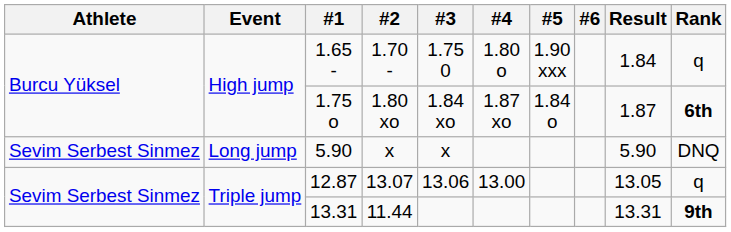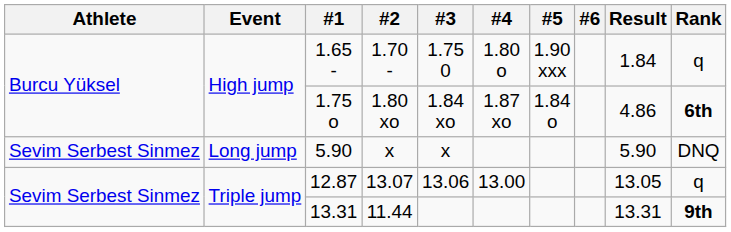 <table class="wikitable" style="text-align:center">
 <tr>
 <th>Athlete</th>
 <th>Event</th>
 <th>#1</th>
 <th>#2</th>
 <th>#3</th>
 <th>#4</th>
 <th>#5</th>
 <th>#6</th>
 <th>Result</th>
 <th>Rank</th>
 </tr>
 <tr align=center>
 <td rowspan=2 align=left><a href='#'>Burcu Yüksel</a></td>
 <td rowspan=2 align=left><a href='#'>High jump</a></td>
 <td>1.65<br>-</td>
 <td>1.70<br>-</td>
 <td>1.75<br>0</td>
 <td>1.80<br>o</td>
 <td>1.90<br>xxx</td>
 <td></td>
 <td>1.84</td>
 <td>q</td>
 </tr>
 <tr align=center>
 <td>1.75<br>o</td>
 <td>1.80<br>xo</td>
 <td>1.84<br>xo</td>
 <td>1.87<br>xo</td>
 <td>1.84<br>o</td>
 <td></td>
-<td>1.87</td>
+<td>4.86</td>
 <td><strong>6th</strong></td>
 </tr>
 <tr align=center>
 <td align=left><a href='#'>Sevim Serbest Sinmez</a></td>
 <td align=left><a href='#'>Long jump</a></td>
 <td>5.90</td>
 <td>x</td>
 <td>x</td>
 <td></td>
 <td></td>
 <td></td>
 <td>5.90</td>
 <td>DNQ</td>
 </tr>
 <tr align=center>
 <td rowspan=2 align=left><a href='#'>Sevim Serbest Sinmez</a></td>
 <td rowspan=2 align=left><a href='#'>Triple jump</a></td>
 <td>12.87</td>
 <td>13.07</td>
 <td>13.06</td>
 <td>13.00</td>
 <td></td>
 <td></td>
 <td>13.05</td>
 <td>q</td>
 </tr>
 <tr align=center>
 <td>13.31</td>
 <td>11.44</td>
 <td></td>
 <td></td>
 <td></td>
 <td></td>
 <td>13.31</td>
 <td><strong>9th</strong></td>
 </tr>
 </table>
